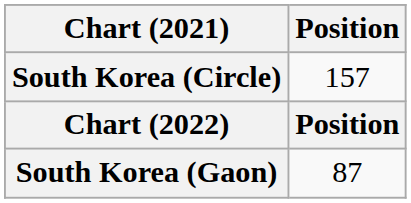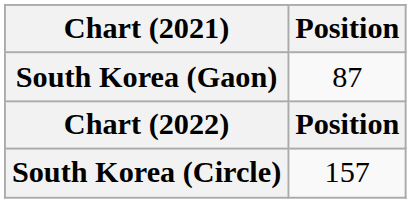 <table class="wikitable plainrowheaders" style="text-align:center">
 <tr>
 <th scope="col">Chart (2021)</th>
 <th scope="col">Position</th>
 </tr>
 <tr>
-<th scope="row">South Korea (Circle)</th>
-<td>157</td>
+<th scope="row">South Korea (Gaon)</th>
+<td>87</td>
 </tr>
 <tr>
 <th scope="col">Chart (2022)</th>
 <th scope="col">Position</th>
 </tr>
 <tr>
-<th scope="row">South Korea (Gaon)</th>
-<td>87</td>
+<th scope="row">South Korea (Circle)</th>
+<td>157</td>
 </tr>
 </table>
